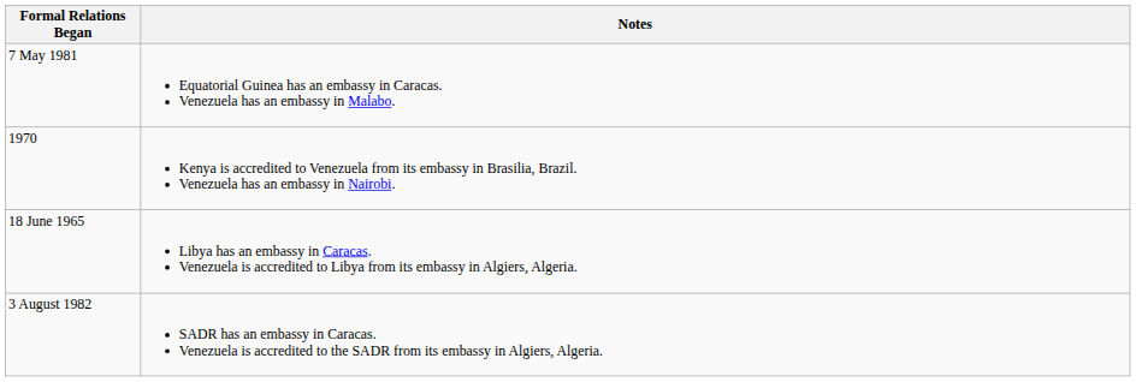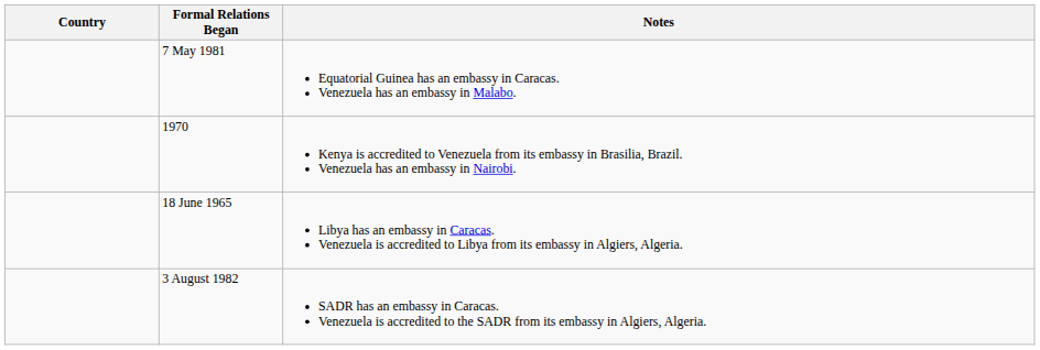 <table class="wikitable sortable" style="width:100%; margin:auto;">
 <tr>
+<th style="width:15%;">Country</th>
 <th style="width:12%;">Formal Relations Began</th>
 <th>Notes</th>
 </tr>
 <tr valign="top">
+<td></td>
 <td>7 May 1981</td>
 <td><br><ul><li>Equatorial Guinea has an embassy in Caracas.</li><li>Venezuela has an embassy in <a href='#'>Malabo</a>.</li></ul></td>
 </tr>
 <tr valign="top">
+<td></td>
 <td> 1970</td>
 <td><br><ul><li>Kenya is accredited to Venezuela from its embassy in Brasilia, Brazil.</li><li>Venezuela has an embassy in <a href='#'>Nairobi</a>.</li></ul></td>
 </tr>
 <tr valign="top">
+<td></td>
 <td> 18 June 1965</td>
 <td><br><ul><li>Libya has an embassy in <a href='#'>Caracas</a>.</li><li>Venezuela is accredited to Libya from its embassy in Algiers, Algeria.</li></ul></td>
 </tr>
 <tr valign="top">
+<td></td>
 <td>3 August 1982</td>
 <td><br><ul><li>SADR has an embassy in Caracas.</li><li>Venezuela is accredited to the SADR from its embassy in Algiers, Algeria.</li></ul></td>
 </tr>
 </table>
